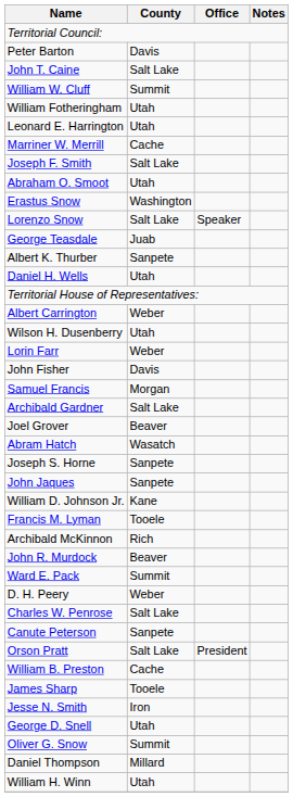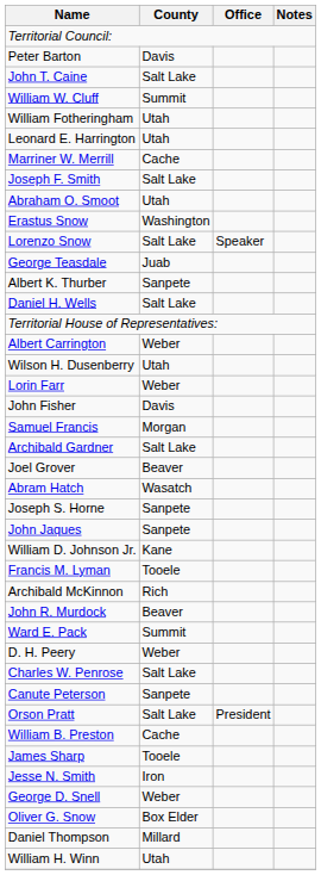 <table class="wikitable">
 <tr>
 <th>Name</th>
 <th>County</th>
 <th>Office</th>
 <th>Notes</th>
 </tr>
 <tr>
 <td colspan=8><em>Territorial Council:</em></td>
 </tr>
 <tr>
 <td>Peter Barton</td>
 <td>Davis</td>
 <td></td>
 <td></td>
 </tr>
 <tr>
 <td><a href='#'>John T. Caine</a></td>
 <td>Salt Lake</td>
 <td></td>
 <td></td>
 </tr>
 <tr>
 <td><a href='#'>William W. Cluff</a></td>
 <td>Summit</td>
 <td></td>
 <td></td>
 </tr>
 <tr>
 <td>William Fotheringham</td>
 <td>Utah</td>
 <td></td>
 <td></td>
 </tr>
 <tr>
 <td>Leonard E. Harrington</td>
 <td>Utah</td>
 <td></td>
 <td></td>
 </tr>
 <tr>
 <td><a href='#'>Marriner W. Merrill</a></td>
 <td>Cache</td>
 <td></td>
 <td></td>
 </tr>
 <tr>
 <td><a href='#'>Joseph F. Smith</a></td>
 <td>Salt Lake</td>
 <td></td>
 <td></td>
 </tr>
 <tr>
 <td><a href='#'>Abraham O. Smoot</a></td>
 <td>Utah</td>
 <td></td>
 <td></td>
 </tr>
 <tr>
 <td><a href='#'>Erastus Snow</a></td>
 <td>Washington</td>
 <td></td>
 <td></td>
 </tr>
 <tr>
 <td><a href='#'>Lorenzo Snow</a></td>
 <td>Salt Lake</td>
 <td>Speaker</td>
 <td></td>
 </tr>
 <tr>
 <td><a href='#'>George Teasdale</a></td>
 <td>Juab</td>
 <td></td>
 <td></td>
 </tr>
 <tr>
 <td>Albert K. Thurber</td>
 <td>Sanpete</td>
 <td></td>
 <td></td>
 </tr>
 <tr>
 <td><a href='#'>Daniel H. Wells</a></td>
-<td>Utah</td>
+<td>Salt Lake</td>
 <td></td>
 <td></td>
 </tr>
 <tr>
 <td colspan=8><em>Territorial House of Representatives:</em></td>
 </tr>
 <tr>
 <td><a href='#'>Albert Carrington</a></td>
 <td>Weber</td>
 <td></td>
 <td></td>
 </tr>
 <tr>
 <td>Wilson H. Dusenberry</td>
 <td>Utah</td>
 <td></td>
 <td></td>
 </tr>
 <tr>
 <td><a href='#'>Lorin Farr</a></td>
 <td>Weber</td>
 <td></td>
 <td></td>
 </tr>
 <tr>
 <td>John Fisher</td>
 <td>Davis</td>
 <td></td>
 <td></td>
 </tr>
 <tr>
 <td><a href='#'>Samuel Francis</a></td>
 <td>Morgan</td>
 <td></td>
 <td></td>
 </tr>
 <tr>
 <td><a href='#'>Archibald Gardner</a></td>
 <td>Salt Lake</td>
 <td></td>
 <td></td>
 </tr>
 <tr>
 <td>Joel Grover</td>
 <td>Beaver</td>
 <td></td>
 <td></td>
 </tr>
 <tr>
 <td><a href='#'>Abram Hatch</a></td>
 <td>Wasatch</td>
 <td></td>
 <td></td>
 </tr>
 <tr>
 <td>Joseph S. Horne</td>
 <td>Sanpete</td>
 <td></td>
 <td></td>
 </tr>
 <tr>
 <td><a href='#'>John Jaques</a></td>
 <td>Sanpete</td>
 <td></td>
 <td></td>
 </tr>
 <tr>
 <td>William D. Johnson Jr.</td>
 <td>Kane</td>
 <td></td>
 <td></td>
 </tr>
 <tr>
 <td><a href='#'>Francis M. Lyman</a></td>
 <td>Tooele</td>
 <td></td>
 <td></td>
 </tr>
 <tr>
 <td>Archibald McKinnon</td>
 <td>Rich</td>
 <td></td>
 <td></td>
 </tr>
 <tr>
 <td><a href='#'>John R. Murdock</a></td>
 <td>Beaver</td>
 <td></td>
 <td></td>
 </tr>
 <tr>
 <td><a href='#'>Ward E. Pack</a></td>
 <td>Summit</td>
 <td></td>
 <td></td>
 </tr>
 <tr>
 <td>D. H. Peery</td>
 <td>Weber</td>
 <td></td>
 <td></td>
 </tr>
 <tr>
 <td><a href='#'>Charles W. Penrose</a></td>
 <td>Salt Lake</td>
 <td></td>
 <td></td>
 </tr>
 <tr>
 <td><a href='#'>Canute Peterson</a></td>
 <td>Sanpete</td>
 <td></td>
 <td></td>
 </tr>
 <tr>
 <td><a href='#'>Orson Pratt</a></td>
 <td>Salt Lake</td>
 <td>President</td>
 <td></td>
 </tr>
 <tr>
 <td><a href='#'>William B. Preston</a></td>
 <td>Cache</td>
 <td></td>
 <td></td>
 </tr>
 <tr>
 <td><a href='#'>James Sharp</a></td>
 <td>Tooele</td>
 <td></td>
 <td></td>
 </tr>
 <tr>
 <td><a href='#'>Jesse N. Smith</a></td>
 <td>Iron</td>
 <td></td>
 <td></td>
 </tr>
 <tr>
 <td><a href='#'>George D. Snell</a></td>
-<td>Utah</td>
+<td>Weber</td>
 <td></td>
 <td></td>
 </tr>
 <tr>
 <td><a href='#'>Oliver G. Snow</a></td>
-<td>Summit</td>
+<td>Box Elder</td>
 <td></td>
 <td></td>
 </tr>
 <tr>
 <td>Daniel Thompson</td>
 <td>Millard</td>
 <td></td>
 <td></td>
 </tr>
 <tr>
 <td>William H. Winn</td>
 <td>Utah</td>
 <td></td>
 <td></td>
 </tr>
 <tr>
 </tr>
 </table>
